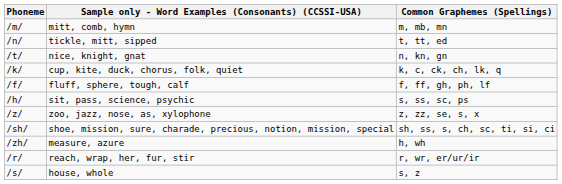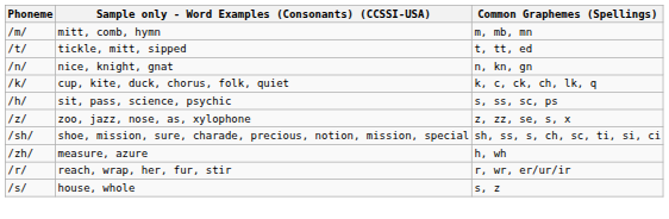 <table class="wikitable sortable">
 <tr>
 <th class="unsortable">Phoneme</th>
 <th class="unsortable">Sample only - Word Examples (Consonants) (CCSSI-USA)</th>
 <th class="unsortable">Common Graphemes (Spellings)</th>
 </tr>
 <tr>
 <td>/m/</td>
 <td>mitt, comb, hymn</td>
 <td>m, mb, mn</td>
 </tr>
 <tr>
-<td>/n/</td>
+<td>/t/</td>
 <td>tickle, mitt, sipped</td>
 <td>t, tt, ed</td>
 </tr>
 <tr>
-<td>/t/</td>
+<td>/n/</td>
 <td>nice, knight, gnat</td>
 <td>n, kn, gn</td>
 </tr>
 <tr>
 <td>/k/</td>
 <td>cup, kite, duck, chorus, folk, quiet</td>
 <td>k, c, ck, ch, lk, q</td>
-</tr>
-<tr>
-<td>/f/</td>
-<td>fluff, sphere, tough, calf</td>
-<td>f, ff, gh, ph, lf</td>
 </tr>
 <tr>
 <td>/h/</td>
 <td>sit, pass, science, psychic</td>
 <td>s, ss, sc, ps</td>
 </tr>
 <tr>
 <td>/z/</td>
 <td>zoo, jazz, nose, as, xylophone</td>
 <td>z, zz, se, s, x</td>
 </tr>
 <tr>
 <td>/sh/</td>
 <td>shoe, mission, sure, charade, precious, notion, mission, special</td>
 <td>sh, ss, s, ch, sc, ti, si, ci</td>
 </tr>
 <tr>
 <td>/zh/</td>
 <td>measure, azure</td>
 <td>h, wh</td>
 </tr>
 <tr>
 <td>/r/</td>
 <td>reach, wrap, her, fur, stir</td>
 <td>r, wr, er/ur/ir</td>
 </tr>
 <tr>
 <td>/s/</td>
 <td>house, whole</td>
 <td>s, z</td>
 </tr>
 </table>
